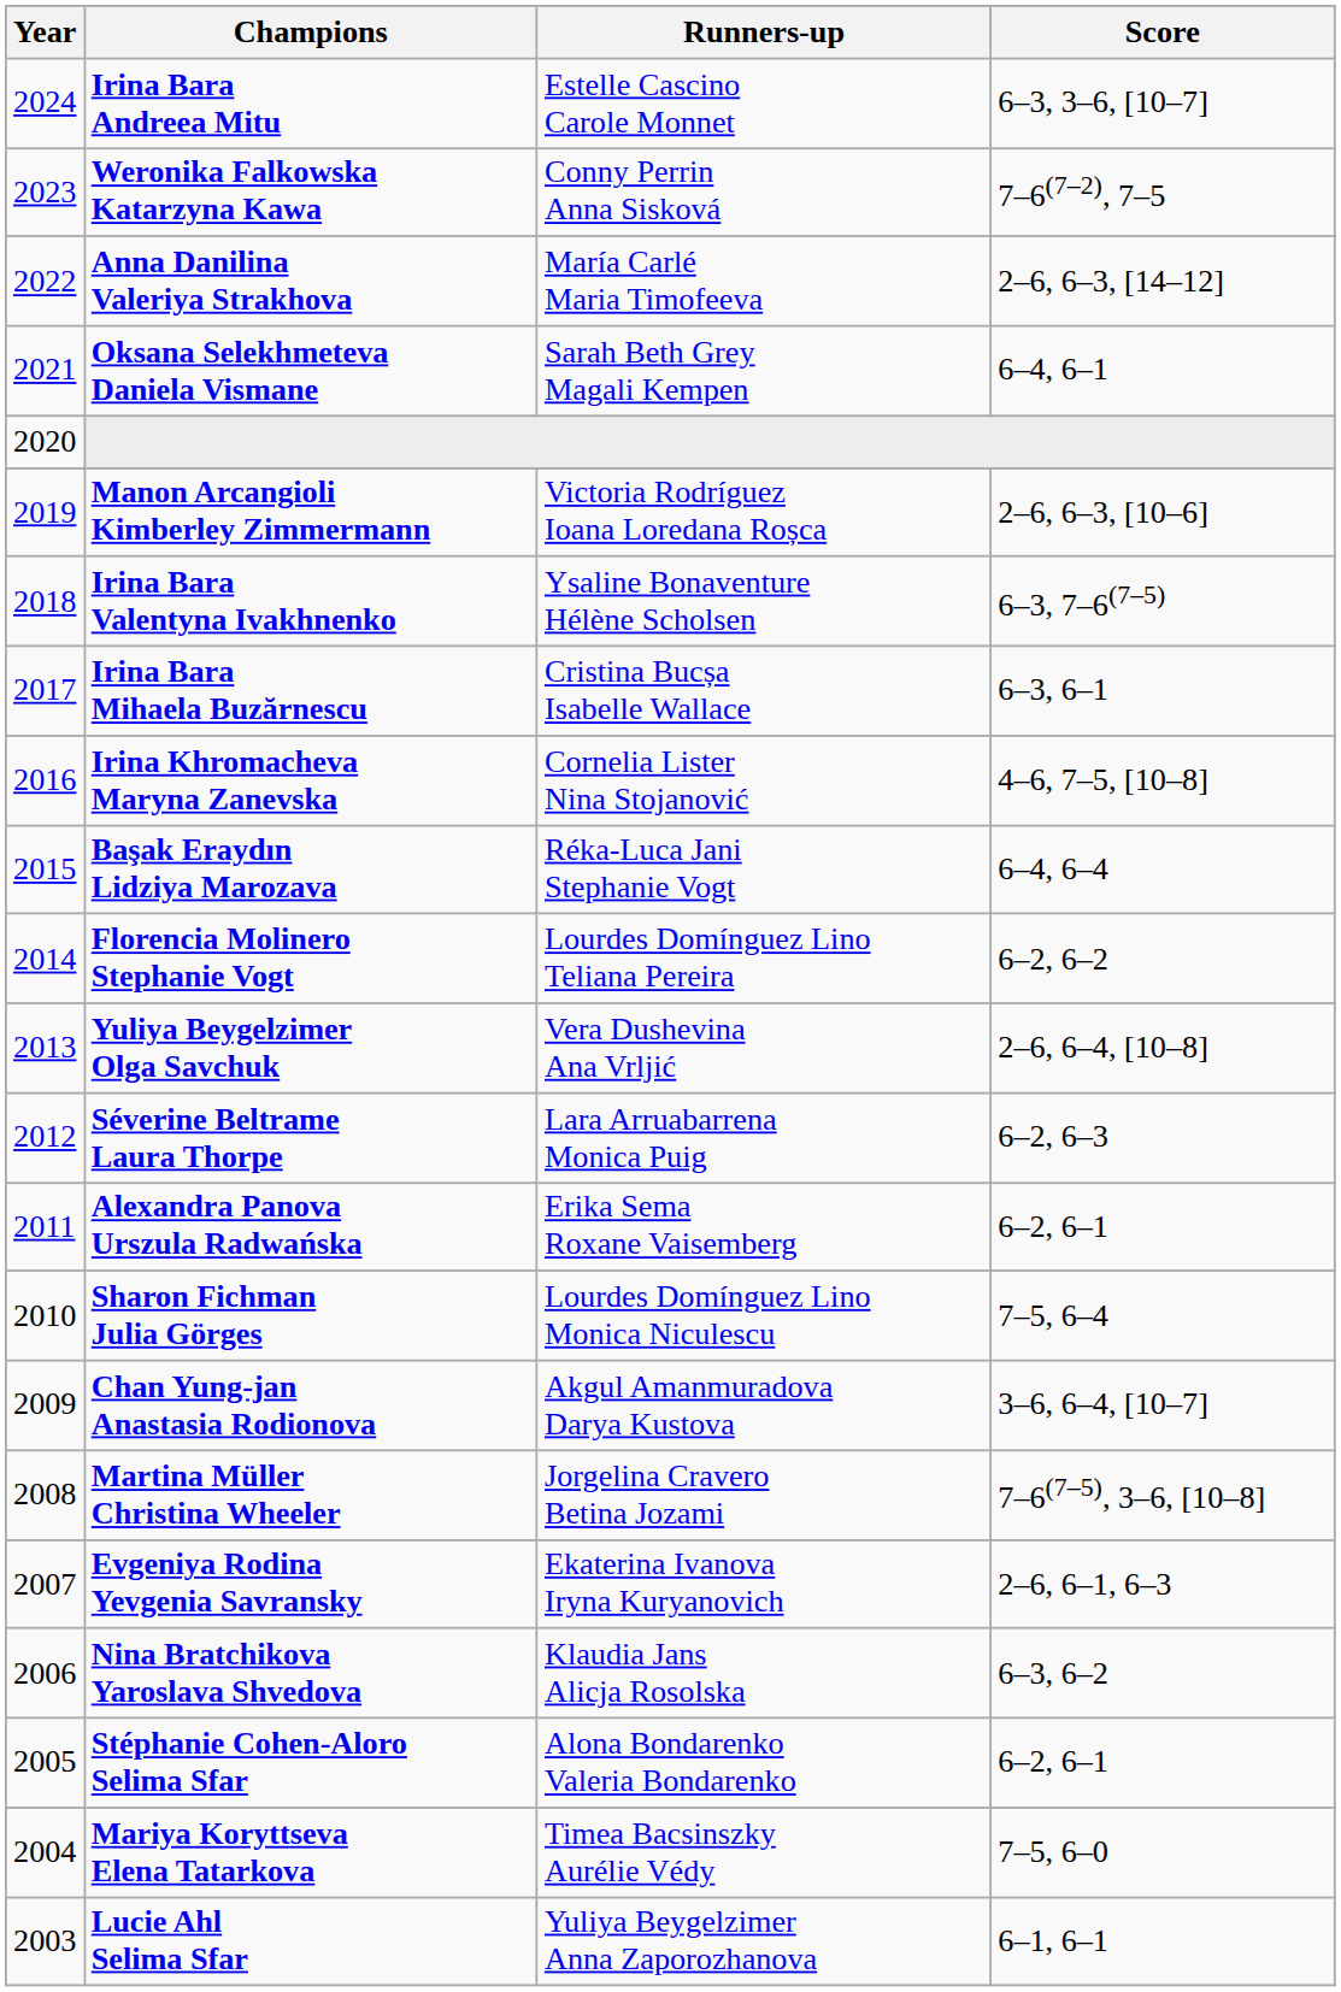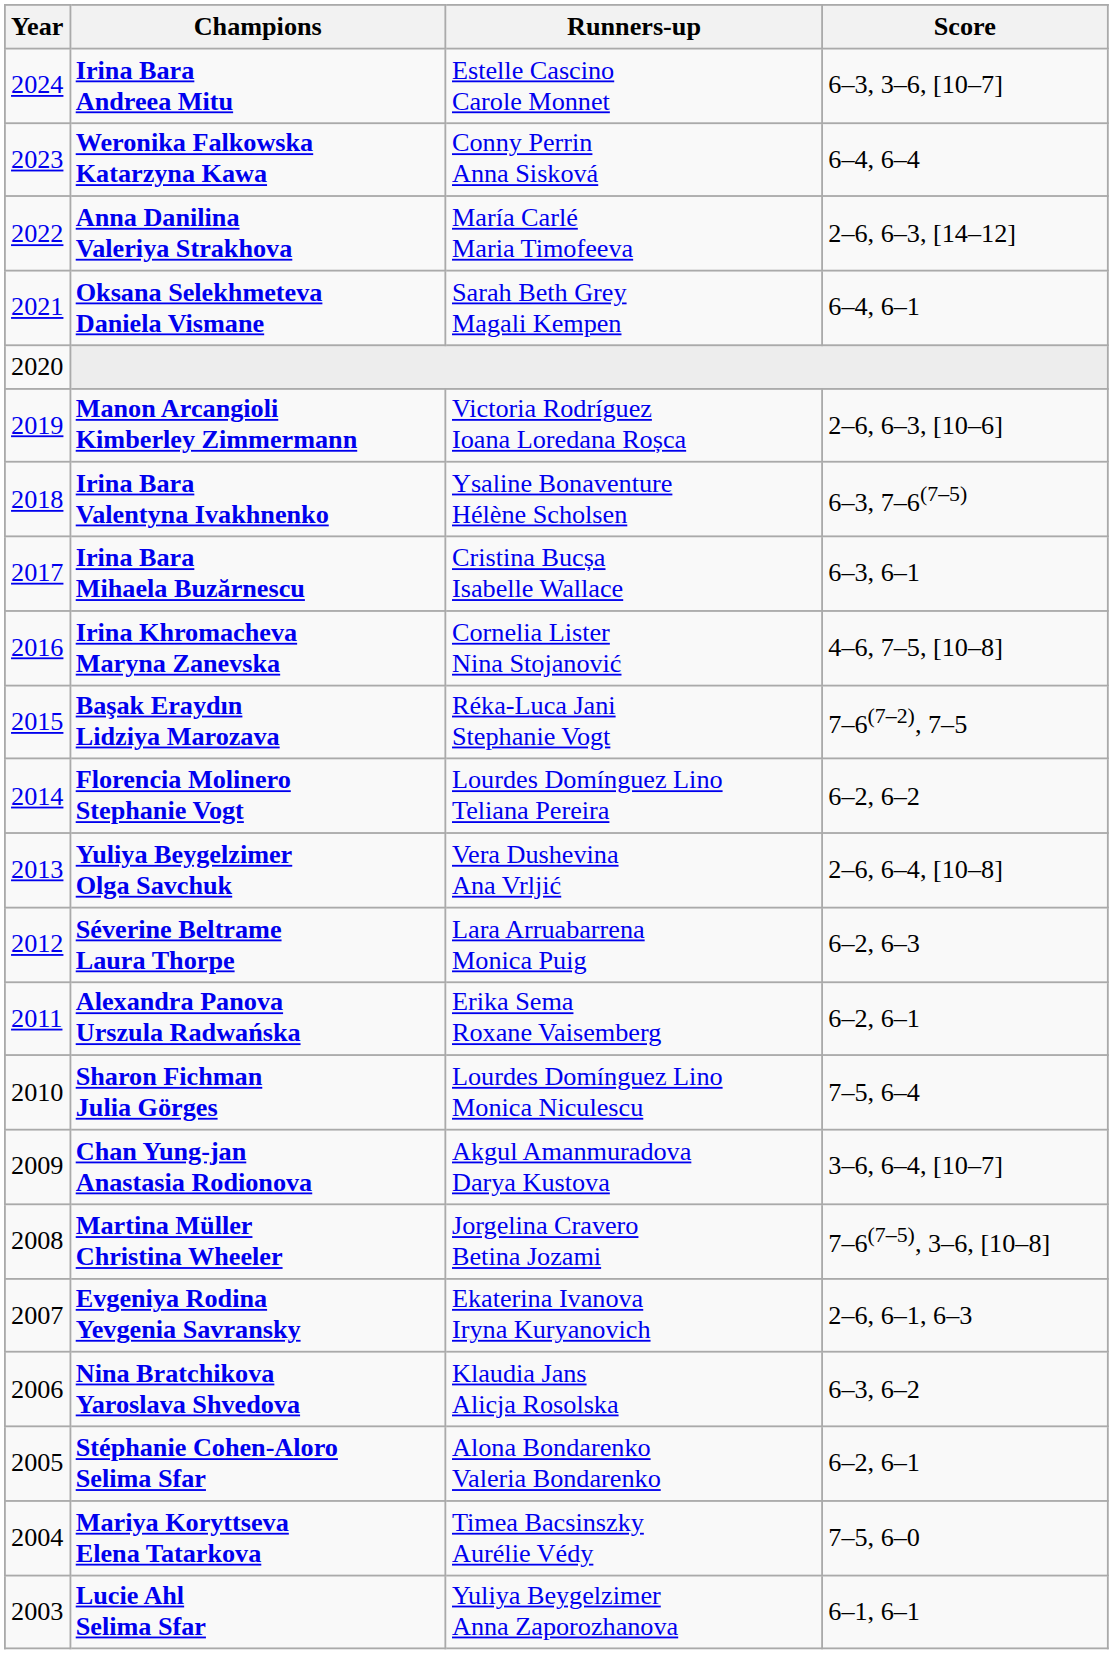 <table class="wikitable" style="font-size:90%">
 <tr>
 <th>Year</th>
 <th width="200">Champions</th>
 <th width="200">Runners-up</th>
 <th width="150">Score</th>
 </tr>
 <tr>
 <td><a href='#'>2024</a></td>
 <td> <strong><a href='#'>Irina Bara</a> <br>  <a href='#'>Andreea Mitu</a></strong></td>
 <td> <a href='#'>Estelle Cascino</a> <br>  <a href='#'>Carole Monnet</a></td>
 <td>6–3, 3–6, [10–7]</td>
 </tr>
 <tr>
 <td><a href='#'>2023</a></td>
 <td> <strong><a href='#'>Weronika Falkowska</a> <br>  <a href='#'>Katarzyna Kawa</a></strong></td>
 <td> <a href='#'>Conny Perrin</a> <br>  <a href='#'>Anna Sisková</a></td>
-<td>7–6<sup>(7–2)</sup>, 7–5</td>
+<td>6–4, 6–4</td>
 </tr>
 <tr>
 <td><a href='#'>2022</a></td>
 <td> <strong><a href='#'>Anna Danilina</a> <br>  <a href='#'>Valeriya Strakhova</a></strong></td>
 <td> <a href='#'>María Carlé</a> <br>  <a href='#'>Maria Timofeeva</a></td>
 <td>2–6, 6–3, [14–12]</td>
 </tr>
 <tr>
 <td><a href='#'>2021</a></td>
 <td> <strong><a href='#'>Oksana Selekhmeteva</a> <br>  <a href='#'>Daniela Vismane</a></strong></td>
 <td> <a href='#'>Sarah Beth Grey</a> <br>  <a href='#'>Magali Kempen</a></td>
 <td>6–4, 6–1</td>
 </tr>
 <tr>
 <td>2020</td>
 <td colspan=3 bgcolor="#ededed"></td>
 </tr>
 <tr>
 <td><a href='#'>2019</a></td>
 <td> <strong><a href='#'>Manon Arcangioli</a> <br>  <a href='#'>Kimberley Zimmermann</a></strong></td>
 <td> <a href='#'>Victoria Rodríguez</a> <br>  <a href='#'>Ioana Loredana Roșca</a></td>
 <td>2–6, 6–3, [10–6]</td>
 </tr>
 <tr>
 <td><a href='#'>2018</a></td>
 <td> <strong><a href='#'>Irina Bara</a> <br>  <a href='#'>Valentyna Ivakhnenko</a></strong></td>
 <td> <a href='#'>Ysaline Bonaventure</a> <br>  <a href='#'>Hélène Scholsen</a></td>
 <td>6–3, 7–6<sup>(7–5)</sup></td>
 </tr>
 <tr>
 <td><a href='#'>2017</a></td>
 <td> <strong><a href='#'>Irina Bara</a> <br>  <a href='#'>Mihaela Buzărnescu</a></strong></td>
 <td> <a href='#'>Cristina Bucșa</a> <br>  <a href='#'>Isabelle Wallace</a></td>
 <td>6–3, 6–1</td>
 </tr>
 <tr>
 <td><a href='#'>2016</a></td>
 <td> <strong><a href='#'>Irina Khromacheva</a> <br>  <a href='#'>Maryna Zanevska</a></strong></td>
 <td> <a href='#'>Cornelia Lister</a> <br>  <a href='#'>Nina Stojanović</a></td>
 <td>4–6, 7–5, [10–8]</td>
 </tr>
 <tr>
 <td><a href='#'>2015</a></td>
 <td> <strong><a href='#'>Başak Eraydın</a> <br>  <a href='#'>Lidziya Marozava</a></strong></td>
 <td> <a href='#'>Réka-Luca Jani</a> <br>  <a href='#'>Stephanie Vogt</a></td>
-<td>6–4, 6–4</td>
+<td>7–6<sup>(7–2)</sup>, 7–5</td>
 </tr>
 <tr>
 <td><a href='#'>2014</a></td>
 <td> <strong><a href='#'>Florencia Molinero</a></strong> <br>  <strong><a href='#'>Stephanie Vogt</a></strong></td>
 <td> <a href='#'>Lourdes Domínguez Lino</a> <br>  <a href='#'>Teliana Pereira</a></td>
 <td>6–2, 6–2</td>
 </tr>
 <tr>
 <td><a href='#'>2013</a></td>
 <td> <strong><a href='#'>Yuliya Beygelzimer</a></strong> <br>  <strong><a href='#'>Olga Savchuk</a></strong></td>
 <td> <a href='#'>Vera Dushevina</a> <br>  <a href='#'>Ana Vrljić</a></td>
 <td>2–6, 6–4, [10–8]</td>
 </tr>
 <tr>
 <td><a href='#'>2012</a></td>
 <td> <strong><a href='#'>Séverine Beltrame</a></strong> <br>  <strong><a href='#'>Laura Thorpe</a></strong></td>
 <td> <a href='#'>Lara Arruabarrena</a> <br>  <a href='#'>Monica Puig</a></td>
 <td>6–2, 6–3</td>
 </tr>
 <tr>
 <td><a href='#'>2011</a></td>
 <td> <strong><a href='#'>Alexandra Panova</a></strong> <br>  <strong><a href='#'>Urszula Radwańska</a></strong></td>
 <td> <a href='#'>Erika Sema</a> <br>  <a href='#'>Roxane Vaisemberg</a></td>
 <td>6–2, 6–1</td>
 </tr>
 <tr>
 <td>2010</td>
 <td> <strong><a href='#'>Sharon Fichman</a></strong> <br>  <strong><a href='#'>Julia Görges</a></strong></td>
 <td> <a href='#'>Lourdes Domínguez Lino</a> <br>  <a href='#'>Monica Niculescu</a></td>
 <td>7–5, 6–4</td>
 </tr>
 <tr>
 <td>2009</td>
 <td> <strong><a href='#'>Chan Yung-jan</a></strong> <br>  <strong><a href='#'>Anastasia Rodionova</a></strong></td>
 <td> <a href='#'>Akgul Amanmuradova</a> <br>  <a href='#'>Darya Kustova</a></td>
 <td>3–6, 6–4, [10–7]</td>
 </tr>
 <tr>
 <td>2008</td>
 <td> <strong><a href='#'>Martina Müller</a></strong> <br>  <strong><a href='#'>Christina Wheeler</a></strong></td>
 <td> <a href='#'>Jorgelina Cravero</a> <br>  <a href='#'>Betina Jozami</a></td>
 <td>7–6<sup>(7–5)</sup>, 3–6, [10–8]</td>
 </tr>
 <tr>
 <td>2007</td>
 <td> <strong><a href='#'>Evgeniya Rodina</a></strong> <br>  <strong><a href='#'>Yevgenia Savransky</a></strong></td>
 <td> <a href='#'>Ekaterina Ivanova</a> <br>  <a href='#'>Iryna Kuryanovich</a></td>
 <td>2–6, 6–1, 6–3</td>
 </tr>
 <tr>
 <td>2006</td>
 <td> <strong><a href='#'>Nina Bratchikova</a></strong> <br>  <strong><a href='#'>Yaroslava Shvedova</a></strong></td>
 <td> <a href='#'>Klaudia Jans</a> <br>  <a href='#'>Alicja Rosolska</a></td>
 <td>6–3, 6–2</td>
 </tr>
 <tr>
 <td>2005</td>
 <td> <strong><a href='#'>Stéphanie Cohen-Aloro</a></strong> <br>  <strong><a href='#'>Selima Sfar</a></strong></td>
 <td> <a href='#'>Alona Bondarenko</a> <br>  <a href='#'>Valeria Bondarenko</a></td>
 <td>6–2, 6–1</td>
 </tr>
 <tr>
 <td>2004</td>
 <td> <strong><a href='#'>Mariya Koryttseva</a></strong> <br>  <strong><a href='#'>Elena Tatarkova</a></strong></td>
 <td> <a href='#'>Timea Bacsinszky</a> <br>  <a href='#'>Aurélie Védy</a></td>
 <td>7–5, 6–0</td>
 </tr>
 <tr>
 <td>2003</td>
 <td> <strong><a href='#'>Lucie Ahl</a></strong> <br>  <strong><a href='#'>Selima Sfar</a></strong></td>
 <td> <a href='#'>Yuliya Beygelzimer</a> <br>  <a href='#'>Anna Zaporozhanova</a></td>
 <td>6–1, 6–1</td>
 </tr>
 </table>
